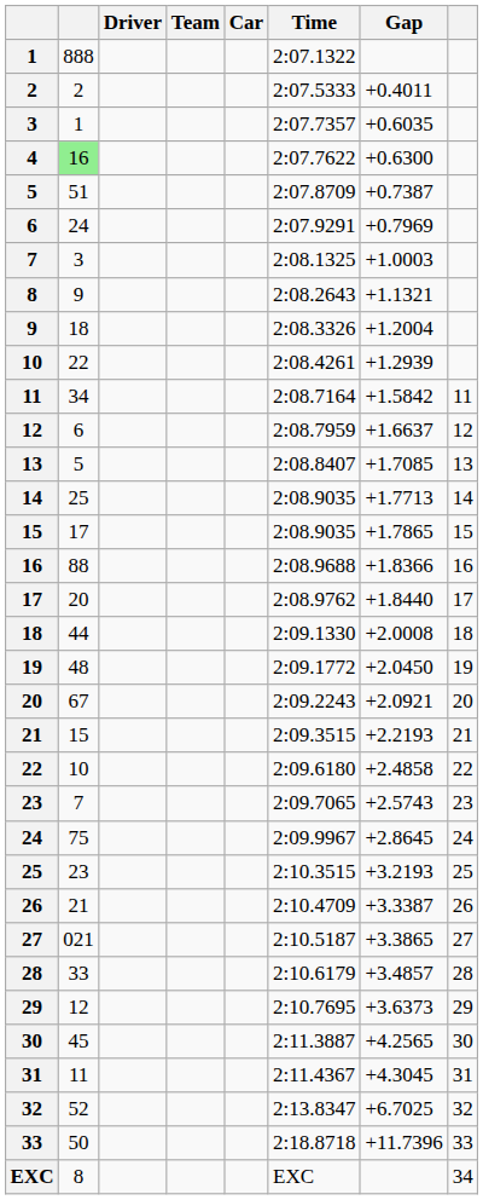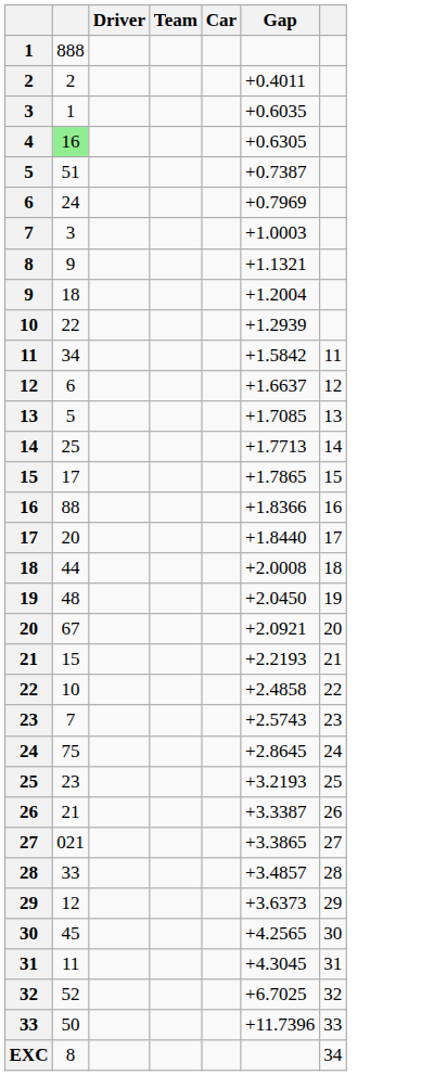 <table class="wikitable" style="font-size: 95%">
 <tr>
 <th></th>
 <th></th>
 <th>Driver</th>
 <th>Team</th>
 <th>Car</th>
-<th>Time</th>
 <th>Gap</th>
 <th></th>
 </tr>
 <tr>
 <th>1</th>
 <td align="center">888</td>
 <td></td>
 <td></td>
 <td></td>
-<td>2:07.1322</td>
 <td></td>
 <td align="center"></td>
 </tr>
 <tr>
 <th>2</th>
 <td align="center">2</td>
 <td></td>
 <td></td>
 <td></td>
-<td>2:07.5333</td>
 <td>+0.4011</td>
 <td align="center"></td>
 </tr>
 <tr>
 <th>3</th>
 <td align="center">1</td>
 <td></td>
 <td></td>
 <td></td>
-<td>2:07.7357</td>
 <td>+0.6035</td>
 <td align="center"></td>
 </tr>
 <tr>
 <th>4</th>
 <td align="center" style="background: lightgreen;">16</td>
 <td></td>
 <td></td>
 <td></td>
-<td>2:07.7622</td>
-<td>+0.6300</td>
+<td>+0.6305</td>
 <td align="center"></td>
 </tr>
 <tr>
 <th>5</th>
 <td align="center">51</td>
 <td></td>
 <td></td>
 <td></td>
-<td>2:07.8709</td>
 <td>+0.7387</td>
 <td align="center"></td>
 </tr>
 <tr>
 <th>6</th>
 <td align="center">24</td>
 <td></td>
 <td></td>
 <td></td>
-<td>2:07.9291</td>
 <td>+0.7969</td>
 <td align="center"></td>
 </tr>
 <tr>
 <th>7</th>
 <td align="center">3</td>
 <td></td>
 <td></td>
 <td></td>
-<td>2:08.1325</td>
 <td>+1.0003</td>
 <td align="center"></td>
 </tr>
 <tr>
 <th>8</th>
 <td align="center">9</td>
 <td></td>
 <td></td>
 <td></td>
-<td>2:08.2643</td>
 <td>+1.1321</td>
 <td align="center"></td>
 </tr>
 <tr>
 <th>9</th>
 <td align="center">18</td>
 <td></td>
 <td></td>
 <td></td>
-<td>2:08.3326</td>
 <td>+1.2004</td>
 <td align="center"></td>
 </tr>
 <tr>
 <th>10</th>
 <td align="center">22</td>
 <td></td>
 <td></td>
 <td></td>
-<td>2:08.4261</td>
 <td>+1.2939</td>
 <td align="center"></td>
 </tr>
 <tr>
 <th>11</th>
 <td align="center">34</td>
 <td></td>
 <td></td>
 <td></td>
-<td>2:08.7164</td>
 <td>+1.5842</td>
 <td align="center">11</td>
 </tr>
 <tr>
 <th>12</th>
 <td align="center">6</td>
 <td></td>
 <td></td>
 <td></td>
-<td>2:08.7959</td>
 <td>+1.6637</td>
 <td align="center">12</td>
 </tr>
 <tr>
 <th>13</th>
 <td align="center">5</td>
 <td></td>
 <td></td>
 <td></td>
-<td>2:08.8407</td>
 <td>+1.7085</td>
 <td align="center">13</td>
 </tr>
 <tr>
 <th>14</th>
 <td align="center">25</td>
 <td></td>
 <td></td>
 <td></td>
-<td>2:08.9035</td>
 <td>+1.7713</td>
 <td align="center">14</td>
 </tr>
 <tr>
 <th>15</th>
 <td align="center">17</td>
 <td></td>
 <td></td>
 <td></td>
-<td>2:08.9035</td>
 <td>+1.7865</td>
 <td align="center">15</td>
 </tr>
 <tr>
 <th>16</th>
 <td align="center">88</td>
 <td></td>
 <td></td>
 <td></td>
-<td>2:08.9688</td>
 <td>+1.8366</td>
 <td align="center">16</td>
 </tr>
 <tr>
 <th>17</th>
 <td align="center">20</td>
 <td></td>
 <td></td>
 <td></td>
-<td>2:08.9762</td>
 <td>+1.8440</td>
 <td align="center">17</td>
 </tr>
 <tr>
 <th>18</th>
 <td align="center">44</td>
 <td></td>
 <td></td>
 <td></td>
-<td>2:09.1330</td>
 <td>+2.0008</td>
 <td align="center">18</td>
 </tr>
 <tr>
 <th>19</th>
 <td align="center">48</td>
 <td></td>
 <td></td>
 <td></td>
-<td>2:09.1772</td>
 <td>+2.0450</td>
 <td align="center">19</td>
 </tr>
 <tr>
 <th>20</th>
 <td align="center">67</td>
 <td></td>
 <td></td>
 <td></td>
-<td>2:09.2243</td>
 <td>+2.0921</td>
 <td align="center">20</td>
 </tr>
 <tr>
 <th>21</th>
 <td align="center">15</td>
 <td></td>
 <td></td>
 <td></td>
-<td>2:09.3515</td>
 <td>+2.2193</td>
 <td align="center">21</td>
 </tr>
 <tr>
 <th>22</th>
 <td align="center">10</td>
 <td></td>
 <td></td>
 <td></td>
-<td>2:09.6180</td>
 <td>+2.4858</td>
 <td align="center">22</td>
 </tr>
 <tr>
 <th>23</th>
 <td align="center">7</td>
 <td></td>
 <td></td>
 <td></td>
-<td>2:09.7065</td>
 <td>+2.5743</td>
 <td align="center">23</td>
 </tr>
 <tr>
 <th>24</th>
 <td align="center">75</td>
 <td></td>
 <td></td>
 <td></td>
-<td>2:09.9967</td>
 <td>+2.8645</td>
 <td align="center">24</td>
 </tr>
 <tr>
 <th>25</th>
 <td align="center">23</td>
 <td></td>
 <td></td>
 <td></td>
-<td>2:10.3515</td>
 <td>+3.2193</td>
 <td align="center">25</td>
 </tr>
 <tr>
 <th>26</th>
 <td align="center">21</td>
 <td></td>
 <td></td>
 <td></td>
-<td>2:10.4709</td>
 <td>+3.3387</td>
 <td align="center">26</td>
 </tr>
 <tr>
 <th>27</th>
 <td align="center">021</td>
 <td></td>
 <td></td>
 <td></td>
-<td>2:10.5187</td>
 <td>+3.3865</td>
 <td align="center">27</td>
 </tr>
 <tr>
 <th>28</th>
 <td align="center">33</td>
 <td></td>
 <td></td>
 <td></td>
-<td>2:10.6179</td>
 <td>+3.4857</td>
 <td align="center">28</td>
 </tr>
 <tr>
 <th>29</th>
 <td align="center">12</td>
 <td></td>
 <td></td>
 <td></td>
-<td>2:10.7695</td>
 <td>+3.6373</td>
 <td align="center">29</td>
 </tr>
 <tr>
 <th>30</th>
 <td align="center">45</td>
 <td></td>
 <td></td>
 <td></td>
-<td>2:11.3887</td>
 <td>+4.2565</td>
 <td align="center">30</td>
 </tr>
 <tr>
 <th>31</th>
 <td align="center">11</td>
 <td></td>
 <td></td>
 <td></td>
-<td>2:11.4367</td>
 <td>+4.3045</td>
 <td align="center">31</td>
 </tr>
 <tr>
 <th>32</th>
 <td align="center">52</td>
 <td></td>
 <td></td>
 <td></td>
-<td>2:13.8347</td>
 <td>+6.7025</td>
 <td align="center">32</td>
 </tr>
 <tr>
 <th>33</th>
 <td align="center">50</td>
 <td></td>
 <td></td>
 <td></td>
-<td>2:18.8718</td>
 <td>+11.7396</td>
 <td align="center">33</td>
 </tr>
 <tr>
 <th>EXC</th>
 <td align="center">8</td>
 <td></td>
 <td></td>
 <td></td>
-<td>EXC</td>
 <td></td>
 <td align="center">34</td>
 </tr>
 </table>
